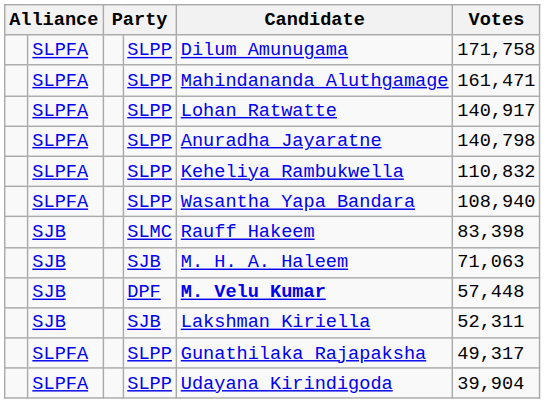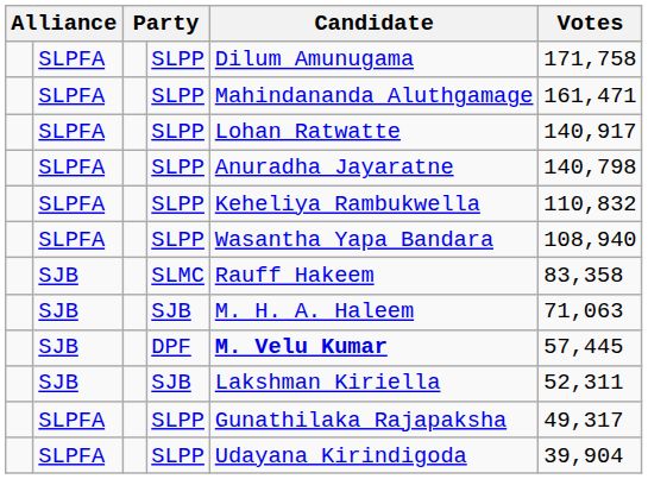 <table class="wikitable sortable mw-collapsible">
 <tr>
 <th colspan="2">Alliance</th>
 <th colspan="2">Party</th>
 <th>Candidate</th>
 <th>Votes</th>
 </tr>
 <tr>
 <td bgcolor=> </td>
 <td align=left><a href='#'>SLPFA</a></td>
 <td bgcolor=> </td>
 <td align=left><a href='#'>SLPP</a></td>
 <td><a href='#'>Dilum Amunugama</a></td>
 <td>171,758</td>
 </tr>
 <tr>
 <td bgcolor=> </td>
 <td align=left><a href='#'>SLPFA</a></td>
 <td bgcolor=> </td>
 <td align=left><a href='#'>SLPP</a></td>
 <td><a href='#'>Mahindananda Aluthgamage</a></td>
 <td>161,471</td>
 </tr>
 <tr>
 <td bgcolor=> </td>
 <td align=left><a href='#'>SLPFA</a></td>
 <td bgcolor=> </td>
 <td align=left><a href='#'>SLPP</a></td>
 <td><a href='#'>Lohan Ratwatte</a></td>
 <td>140,917</td>
 </tr>
 <tr>
 <td bgcolor=> </td>
 <td align=left><a href='#'>SLPFA</a></td>
 <td bgcolor=> </td>
 <td align=left><a href='#'>SLPP</a></td>
 <td><a href='#'>Anuradha Jayaratne</a></td>
 <td>140,798</td>
 </tr>
 <tr>
 <td bgcolor=> </td>
 <td align=left><a href='#'>SLPFA</a></td>
 <td bgcolor=> </td>
 <td align=left><a href='#'>SLPP</a></td>
 <td><a href='#'>Keheliya Rambukwella</a></td>
 <td>110,832</td>
 </tr>
 <tr>
 <td bgcolor=> </td>
 <td align=left><a href='#'>SLPFA</a></td>
 <td bgcolor=> </td>
 <td align=left><a href='#'>SLPP</a></td>
 <td><a href='#'>Wasantha Yapa Bandara</a></td>
 <td>108,940</td>
 </tr>
 <tr>
 <td bgcolor=> </td>
 <td align=left><a href='#'>SJB</a></td>
 <td bgcolor=> </td>
 <td align=left><a href='#'>SLMC</a></td>
 <td><a href='#'>Rauff Hakeem</a></td>
-<td>83,398</td>
+<td>83,358</td>
 </tr>
 <tr>
 <td bgcolor=> </td>
 <td align=left><a href='#'>SJB</a></td>
 <td bgcolor=> </td>
 <td align=left><a href='#'>SJB</a></td>
 <td><a href='#'>M. H. A. Haleem</a></td>
 <td>71,063</td>
 </tr>
 <tr>
 <td bgcolor=> </td>
 <td align=left><a href='#'>SJB</a></td>
 <td bgcolor=> </td>
 <td align=left><a href='#'>DPF</a></td>
 <td><strong><a href='#'>M. Velu Kumar</a></strong></td>
-<td>57,448</td>
+<td>57,445</td>
 </tr>
 <tr>
 <td bgcolor=> </td>
 <td align=left><a href='#'>SJB</a></td>
 <td bgcolor=> </td>
 <td align=left><a href='#'>SJB</a></td>
 <td><a href='#'>Lakshman Kiriella</a></td>
 <td>52,311</td>
 </tr>
 <tr>
 <td bgcolor=> </td>
 <td align=left><a href='#'>SLPFA</a></td>
 <td bgcolor=> </td>
 <td align=left><a href='#'>SLPP</a></td>
 <td><a href='#'>Gunathilaka Rajapaksha</a></td>
 <td>49,317</td>
 </tr>
 <tr>
 <td bgcolor=> </td>
 <td align=left><a href='#'>SLPFA</a></td>
 <td bgcolor=> </td>
 <td align=left><a href='#'>SLPP</a></td>
 <td><a href='#'>Udayana Kirindigoda</a></td>
 <td>39,904</td>
 </tr>
 </table>
